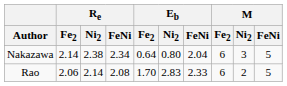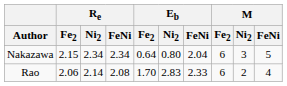 <table class="wikitable" style = "text-align:center">
 <tr>
 <th colspan="1"></th>
 <th colspan="3">R<sub>e</sub></th>
 <th colspan="3">E<sub>b</sub></th>
 <th colspan="3">M</th>
 </tr>
 <tr>
 <th><strong>Author</strong></th>
 <th><strong>Fe<sub>2</sub></strong></th>
 <th><strong>Ni<sub>2</sub></strong></th>
 <th><strong>FeNi</strong></th>
 <th><strong>Fe<sub>2</sub></strong></th>
 <th><strong>Ni<sub>2</sub></strong></th>
 <th><strong>FeNi</strong></th>
 <th><strong>Fe<sub>2</sub></strong></th>
 <th><strong>Ni<sub>2</sub></strong></th>
 <th><strong>FeNi</strong></th>
 </tr>
 <tr>
 <td>Nakazawa </td>
-<td>2.14</td>
-<td>2.38</td>
+<td>2.15</td>
+<td>2.34</td>
 <td>2.34</td>
 <td>0.64</td>
 <td>0.80</td>
 <td>2.04</td>
 <td>6</td>
 <td>3</td>
 <td>5</td>
 </tr>
 <tr>
 <td>Rao </td>
 <td>2.06</td>
 <td>2.14</td>
 <td>2.08</td>
 <td>1.70</td>
 <td>2.83</td>
 <td>2.33</td>
 <td>6</td>
 <td>2</td>
-<td>5</td>
+<td>4</td>
 </tr>
 </table>
